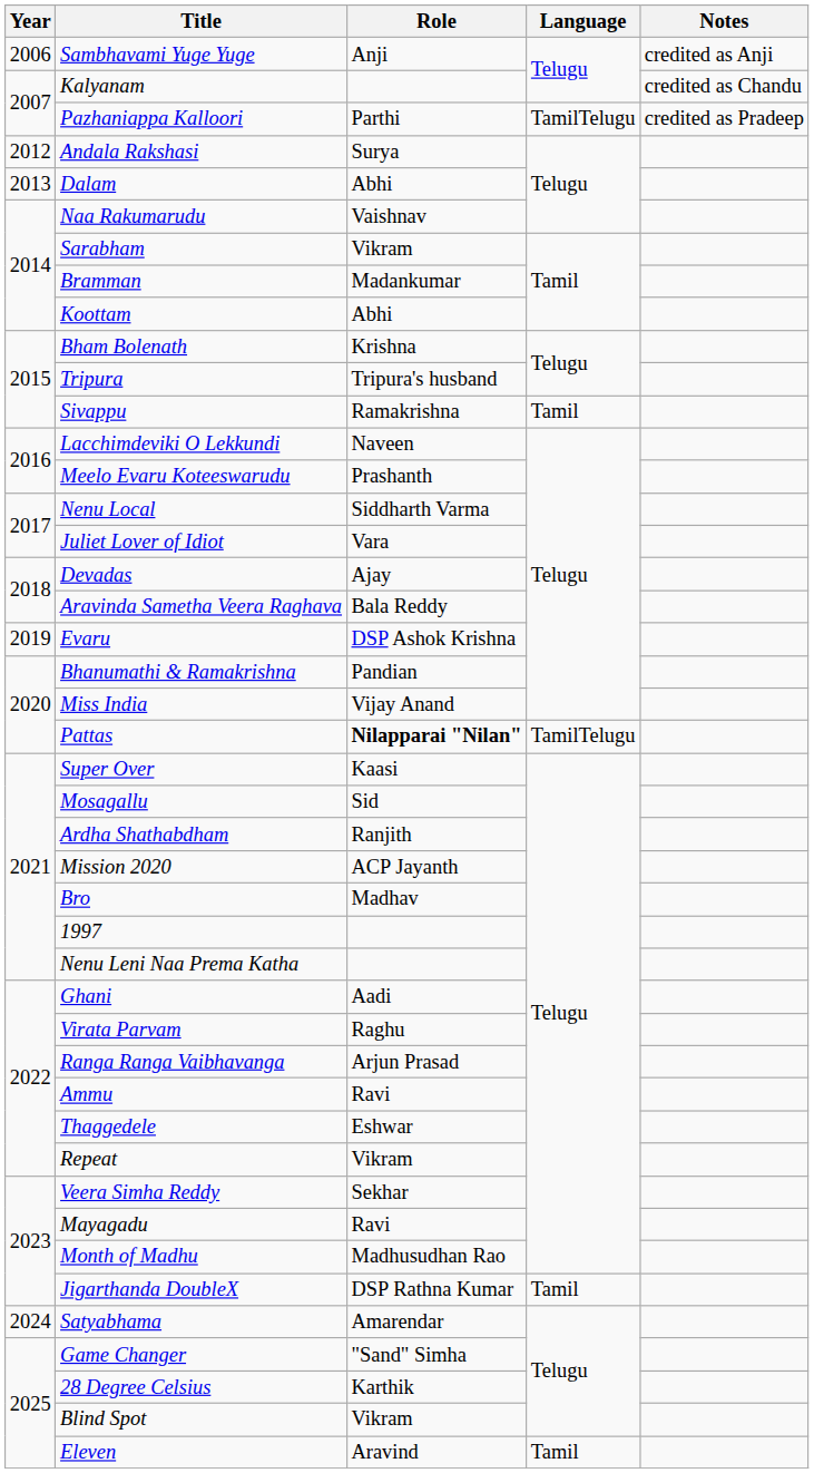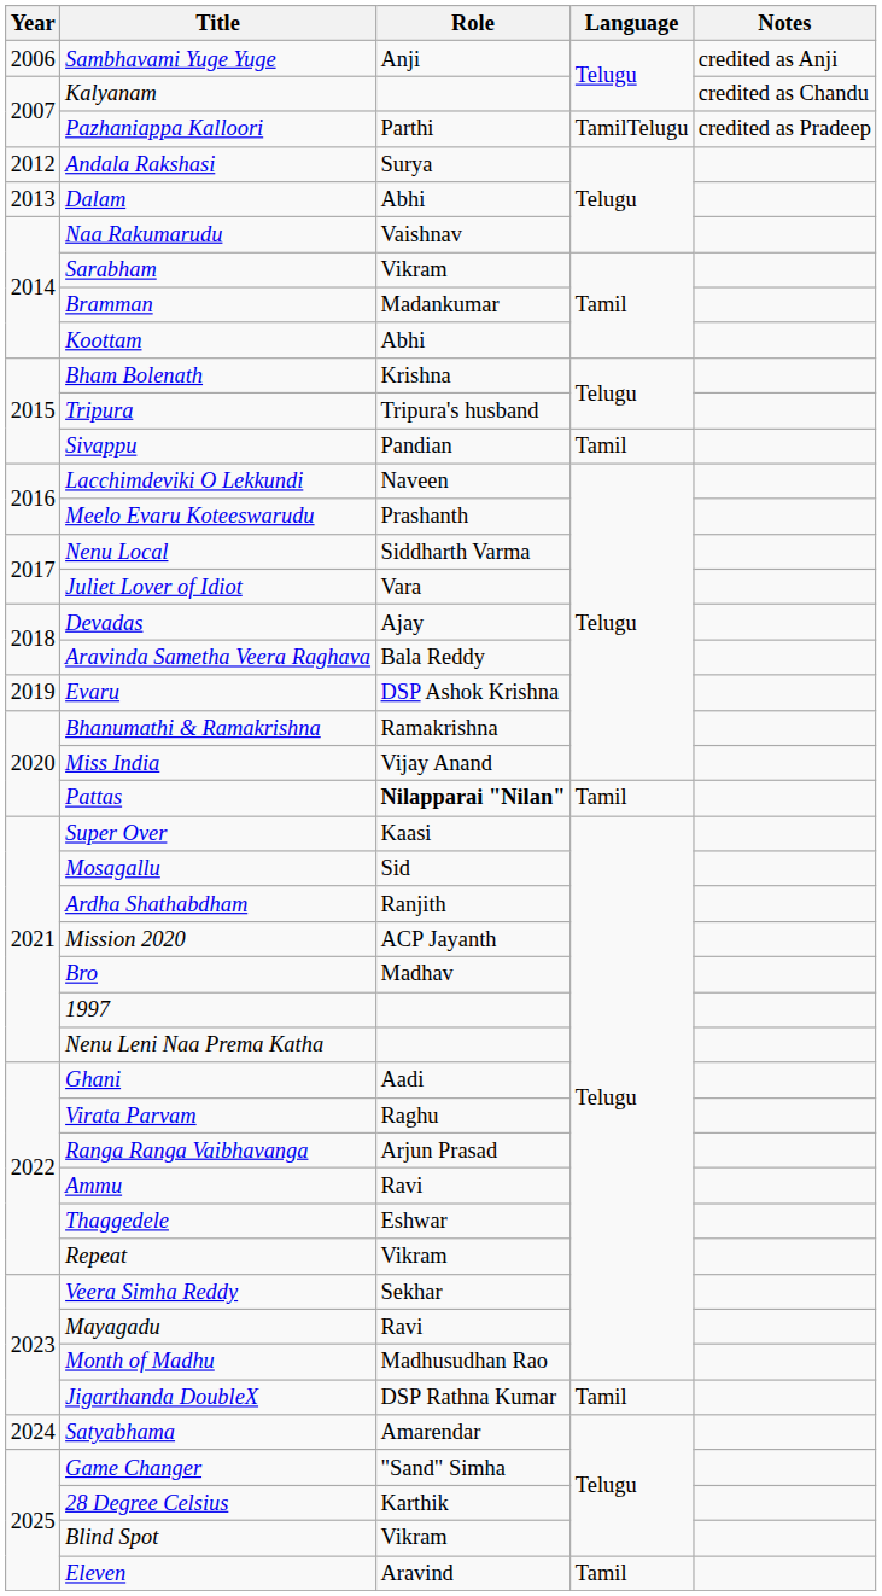 <table class="wikitable sortable">
 <tr>
 <th>Year</th>
 <th>Title</th>
 <th>Role</th>
 <th>Language</th>
 <th class="unsortable">Notes</th>
 </tr>
 <tr>
 <td>2006</td>
 <td><em><a href='#'>Sambhavami Yuge Yuge</a></em></td>
 <td>Anji</td>
 <td rowspan="2"><a href='#'>Telugu</a></td>
 <td>credited as Anji</td>
 </tr>
 <tr>
 <td rowspan="2">2007</td>
 <td><em>Kalyanam</em></td>
 <td></td>
 <td>credited as Chandu</td>
 </tr>
 <tr>
 <td><em><a href='#'>Pazhaniappa Kalloori</a></em></td>
 <td>Parthi</td>
 <td>TamilTelugu</td>
 <td>credited as Pradeep</td>
 </tr>
 <tr>
 <td>2012</td>
 <td><em><a href='#'>Andala Rakshasi</a></em></td>
 <td>Surya</td>
 <td rowspan="3">Telugu</td>
 <td></td>
 </tr>
 <tr>
 <td>2013</td>
 <td><em><a href='#'>Dalam</a></em></td>
 <td>Abhi</td>
 <td></td>
 </tr>
 <tr>
 <td rowspan="4">2014</td>
 <td><em><a href='#'>Naa Rakumarudu</a></em></td>
 <td>Vaishnav</td>
 <td></td>
 </tr>
 <tr>
 <td><em><a href='#'>Sarabham</a></em></td>
 <td>Vikram</td>
 <td rowspan="3">Tamil</td>
 <td></td>
 </tr>
 <tr>
 <td><em><a href='#'>Bramman</a></em></td>
 <td>Madankumar</td>
 <td></td>
 </tr>
 <tr>
 <td><em><a href='#'>Koottam</a></em></td>
 <td>Abhi</td>
 <td></td>
 </tr>
 <tr>
 <td rowspan="3">2015</td>
 <td><em><a href='#'>Bham Bolenath</a></em></td>
 <td>Krishna</td>
 <td rowspan="2">Telugu</td>
 <td></td>
 </tr>
 <tr>
 <td><em><a href='#'>Tripura</a></em></td>
 <td>Tripura's husband</td>
 <td></td>
 </tr>
 <tr>
 <td><em><a href='#'>Sivappu</a></em></td>
-<td>Ramakrishna</td>
+<td>Pandian</td>
 <td>Tamil</td>
 <td></td>
 </tr>
 <tr>
 <td rowspan="2">2016</td>
 <td><em><a href='#'>Lacchimdeviki O Lekkundi</a></em></td>
 <td>Naveen</td>
 <td rowspan="9">Telugu</td>
 <td></td>
 </tr>
 <tr>
 <td><em><a href='#'>Meelo Evaru Koteeswarudu</a></em></td>
 <td>Prashanth</td>
 <td></td>
 </tr>
 <tr>
 <td rowspan="2">2017</td>
 <td><em><a href='#'>Nenu Local</a></em></td>
 <td>Siddharth Varma</td>
 <td></td>
 </tr>
 <tr>
 <td><em><a href='#'>Juliet Lover of Idiot</a></em></td>
 <td>Vara</td>
 <td></td>
 </tr>
 <tr>
 <td rowspan="2">2018</td>
 <td><em><a href='#'>Devadas</a></em></td>
 <td>Ajay</td>
 <td></td>
 </tr>
 <tr>
 <td><em><a href='#'>Aravinda Sametha Veera Raghava</a></em></td>
 <td>Bala Reddy</td>
 <td></td>
 </tr>
 <tr>
 <td>2019</td>
 <td><em><a href='#'>Evaru</a></em></td>
 <td><a href='#'>DSP</a> Ashok Krishna</td>
 <td></td>
 </tr>
 <tr>
 <td rowspan="3">2020</td>
 <td><em><a href='#'>Bhanumathi & Ramakrishna</a></em></td>
-<td>Pandian</td>
+<td>Ramakrishna</td>
 <td></td>
 </tr>
 <tr>
 <td><em><a href='#'>Miss India</a></em></td>
 <td>Vijay Anand</td>
 <td></td>
 </tr>
 <tr>
 <td><em><a href='#'>Pattas</a></em></td>
 <td><strong>Nilapparai "Nilan"</strong></td>
-<td>TamilTelugu</td>
+<td>Tamil</td>
 <td></td>
 </tr>
 <tr>
 <td rowspan="7">2021</td>
 <td><a href='#'><em>Super Over</em></a></td>
 <td>Kaasi</td>
 <td rowspan="16">Telugu</td>
 <td></td>
 </tr>
 <tr>
 <td><em><a href='#'>Mosagallu</a></em></td>
 <td>Sid</td>
 <td></td>
 </tr>
 <tr>
 <td><em><a href='#'>Ardha Shathabdham</a></em></td>
 <td>Ranjith</td>
 <td></td>
 </tr>
 <tr>
 <td><em>Mission 2020</em></td>
 <td>ACP Jayanth</td>
 <td></td>
 </tr>
 <tr>
 <td><em><a href='#'>Bro</a></em></td>
 <td>Madhav</td>
 <td></td>
 </tr>
 <tr>
 <td><em>1997</em></td>
 <td></td>
 <td></td>
 </tr>
 <tr>
 <td><em>Nenu Leni Naa Prema Katha</em></td>
 <td></td>
 <td></td>
 </tr>
 <tr>
 <td rowspan="6">2022</td>
 <td><em><a href='#'>Ghani</a></em></td>
 <td>Aadi</td>
 <td></td>
 </tr>
 <tr>
 <td><em><a href='#'>Virata Parvam</a></em></td>
 <td>Raghu</td>
 <td></td>
 </tr>
 <tr>
 <td><em><a href='#'>Ranga Ranga Vaibhavanga</a></em></td>
 <td>Arjun Prasad</td>
 <td></td>
 </tr>
 <tr>
 <td><em><a href='#'>Ammu</a></em></td>
 <td>Ravi</td>
 <td></td>
 </tr>
 <tr>
 <td><em><a href='#'>Thaggedele</a></em></td>
 <td>Eshwar</td>
 <td></td>
 </tr>
 <tr>
 <td><em>Repeat</em></td>
 <td>Vikram</td>
 <td></td>
 </tr>
 <tr>
 <td rowspan="4">2023</td>
 <td><em><a href='#'>Veera Simha Reddy</a></em></td>
 <td>Sekhar</td>
 <td></td>
 </tr>
 <tr>
 <td><em>Mayagadu</em></td>
 <td>Ravi</td>
 <td></td>
 </tr>
 <tr>
 <td><em><a href='#'>Month of Madhu</a></em></td>
 <td>Madhusudhan Rao</td>
 <td></td>
 </tr>
 <tr>
 <td><em><a href='#'>Jigarthanda DoubleX</a></em></td>
 <td>DSP Rathna Kumar</td>
 <td>Tamil</td>
 <td></td>
 </tr>
 <tr>
 <td>2024</td>
 <td><em><a href='#'>Satyabhama</a></em></td>
 <td>Amarendar</td>
 <td rowspan="4">Telugu</td>
 <td></td>
 </tr>
 <tr>
 <td rowspan="4">2025</td>
 <td><a href='#'><em>Game Changer</em></a></td>
 <td>"Sand" Simha</td>
 <td></td>
 </tr>
 <tr>
 <td><a href='#'><em>28 Degree Celsius</em></a></td>
 <td>Karthik</td>
 <td></td>
 </tr>
 <tr>
 <td><em>Blind Spot</em></td>
 <td>Vikram</td>
 <td></td>
 </tr>
 <tr>
 <td><em><a href='#'>Eleven</a></em></td>
 <td>Aravind</td>
 <td>Tamil</td>
 <td></td>
 </tr>
 <tr>
 </tr>
 </table>
